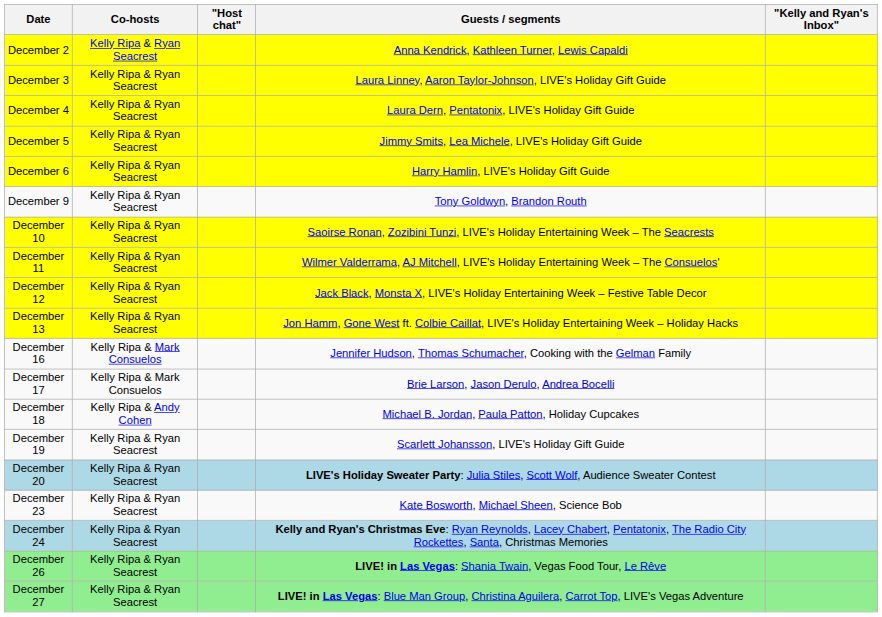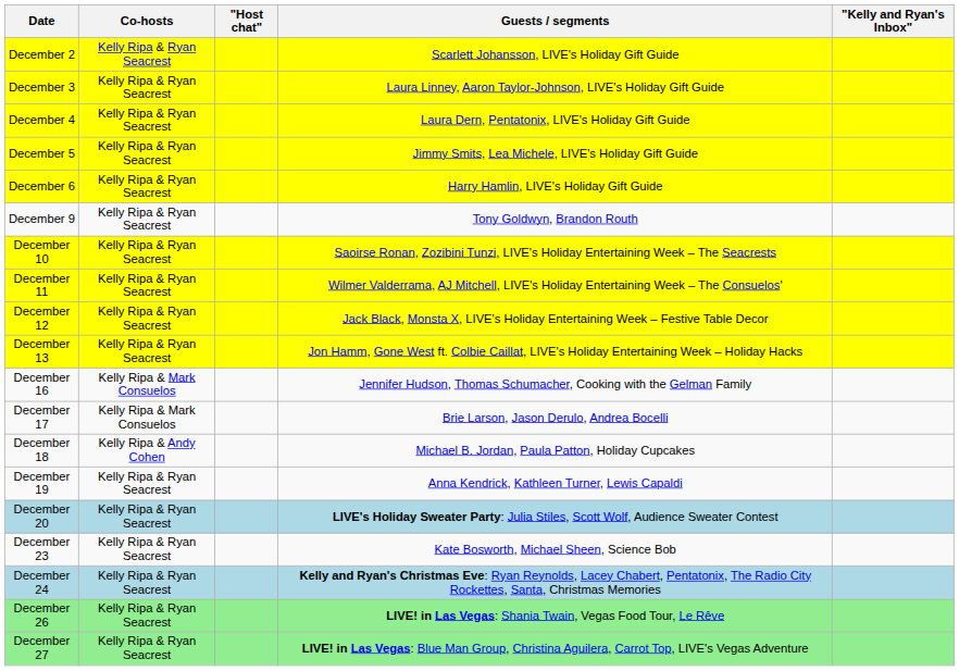 <table class="wikitable sortable" style="text-align:center;">
 <tr>
 <th>Date</th>
 <th>Co-hosts</th>
 <th>"Host chat"</th>
 <th>Guests / segments</th>
 <th>"Kelly and Ryan's Inbox"</th>
 </tr>
 <tr style="background:yellow;">
 <td>December 2</td>
 <td><a href='#'>Kelly Ripa</a> & <a href='#'>Ryan Seacrest</a></td>
 <td></td>
-<td><a href='#'>Anna Kendrick</a>, <a href='#'>Kathleen Turner</a>, <a href='#'>Lewis Capaldi</a></td>
+<td><a href='#'>Scarlett Johansson</a>, LIVE's Holiday Gift Guide</td>
 <td></td>
 </tr>
 <tr style="background:yellow;">
 <td>December 3</td>
 <td>Kelly Ripa & Ryan Seacrest</td>
 <td></td>
 <td><a href='#'>Laura Linney</a>, <a href='#'>Aaron Taylor-Johnson</a>, LIVE's Holiday Gift Guide</td>
 <td></td>
 </tr>
 <tr style="background:yellow;">
 <td>December 4</td>
 <td>Kelly Ripa & Ryan Seacrest</td>
 <td></td>
 <td><a href='#'>Laura Dern</a>, <a href='#'>Pentatonix</a>, LIVE's Holiday Gift Guide</td>
 <td></td>
 </tr>
 <tr style="background:yellow;">
 <td>December 5</td>
 <td>Kelly Ripa & Ryan Seacrest</td>
 <td></td>
 <td><a href='#'>Jimmy Smits</a>, <a href='#'>Lea Michele</a>, LIVE's Holiday Gift Guide</td>
 <td></td>
 </tr>
 <tr style="background:yellow;">
 <td>December 6</td>
 <td>Kelly Ripa & Ryan Seacrest</td>
 <td></td>
 <td><a href='#'>Harry Hamlin</a>, LIVE's Holiday Gift Guide</td>
 <td></td>
 </tr>
 <tr>
 <td>December 9</td>
 <td>Kelly Ripa & Ryan Seacrest</td>
 <td></td>
 <td><a href='#'>Tony Goldwyn</a>, <a href='#'>Brandon Routh</a></td>
 <td></td>
 </tr>
 <tr style="background:yellow;">
 <td>December 10</td>
 <td>Kelly Ripa & Ryan Seacrest</td>
 <td></td>
 <td><a href='#'>Saoirse Ronan</a>, <a href='#'>Zozibini Tunzi</a>, LIVE's Holiday Entertaining Week – The <a href='#'>Seacrests</a></td>
 <td></td>
 </tr>
 <tr style="background:yellow;">
 <td>December 11</td>
 <td>Kelly Ripa & Ryan Seacrest</td>
 <td></td>
 <td><a href='#'>Wilmer Valderrama</a>, <a href='#'>AJ Mitchell</a>, LIVE's Holiday Entertaining Week – The <a href='#'>Consuelos</a>'</td>
 <td></td>
 </tr>
 <tr style="background:yellow;">
 <td>December 12</td>
 <td>Kelly Ripa & Ryan Seacrest</td>
 <td></td>
 <td><a href='#'>Jack Black</a>, <a href='#'>Monsta X</a>, LIVE's Holiday Entertaining Week – Festive Table Decor</td>
 <td></td>
 </tr>
 <tr style="background:yellow;">
 <td>December 13</td>
 <td>Kelly Ripa & Ryan Seacrest</td>
 <td></td>
 <td><a href='#'>Jon Hamm</a>, <a href='#'>Gone West</a> ft. <a href='#'>Colbie Caillat</a>, LIVE's Holiday Entertaining Week – Holiday Hacks</td>
 <td></td>
 </tr>
 <tr>
 <td>December 16</td>
 <td>Kelly Ripa & <a href='#'>Mark Consuelos</a></td>
 <td></td>
 <td><a href='#'>Jennifer Hudson</a>, <a href='#'>Thomas Schumacher</a>, Cooking with the <a href='#'>Gelman</a> Family</td>
 <td></td>
 </tr>
 <tr>
 <td>December 17</td>
 <td>Kelly Ripa & Mark Consuelos</td>
 <td></td>
 <td><a href='#'>Brie Larson</a>, <a href='#'>Jason Derulo</a>, <a href='#'>Andrea Bocelli</a></td>
 <td></td>
 </tr>
 <tr>
 <td>December 18</td>
 <td>Kelly Ripa & <a href='#'>Andy Cohen</a></td>
 <td></td>
 <td><a href='#'>Michael B. Jordan</a>, <a href='#'>Paula Patton</a>, Holiday Cupcakes</td>
 <td></td>
 </tr>
 <tr>
 <td>December 19</td>
 <td>Kelly Ripa & Ryan Seacrest</td>
 <td></td>
-<td><a href='#'>Scarlett Johansson</a>, LIVE's Holiday Gift Guide</td>
+<td><a href='#'>Anna Kendrick</a>, <a href='#'>Kathleen Turner</a>, <a href='#'>Lewis Capaldi</a></td>
 <td></td>
 </tr>
 <tr style="background:lightblue;">
 <td>December 20</td>
 <td>Kelly Ripa & Ryan Seacrest</td>
 <td></td>
 <td><strong>LIVE's Holiday Sweater Party</strong>: <a href='#'>Julia Stiles</a>, <a href='#'>Scott Wolf</a>, Audience Sweater Contest</td>
 <td></td>
 </tr>
 <tr>
 <td>December 23</td>
 <td>Kelly Ripa & Ryan Seacrest</td>
 <td></td>
 <td><a href='#'>Kate Bosworth</a>, <a href='#'>Michael Sheen</a>, Science Bob</td>
 <td></td>
 </tr>
 <tr style="background:lightblue;">
 <td>December 24</td>
 <td>Kelly Ripa & Ryan Seacrest</td>
 <td></td>
 <td><strong>Kelly and Ryan's Christmas Eve</strong>: <a href='#'>Ryan Reynolds</a>, <a href='#'>Lacey Chabert</a>, <a href='#'>Pentatonix</a>, <a href='#'>The Radio City Rockettes</a>, <a href='#'>Santa</a>, Christmas Memories</td>
 <td></td>
 </tr>
 <tr style="background:lightgreen;">
 <td>December 26</td>
 <td>Kelly Ripa & Ryan Seacrest</td>
 <td></td>
 <td><strong>LIVE! in <a href='#'>Las Vegas</a></strong>: <a href='#'>Shania Twain</a>, Vegas Food Tour, <a href='#'>Le Rêve</a></td>
 <td></td>
 </tr>
 <tr style="background:lightgreen;">
 <td>December 27</td>
 <td>Kelly Ripa & Ryan Seacrest</td>
 <td></td>
 <td><strong>LIVE! in <a href='#'>Las Vegas</a></strong>: <a href='#'>Blue Man Group</a>, <a href='#'>Christina Aguilera</a>, <a href='#'>Carrot Top</a>, LIVE's Vegas Adventure</td>
 <td></td>
 </tr>
 </table>
